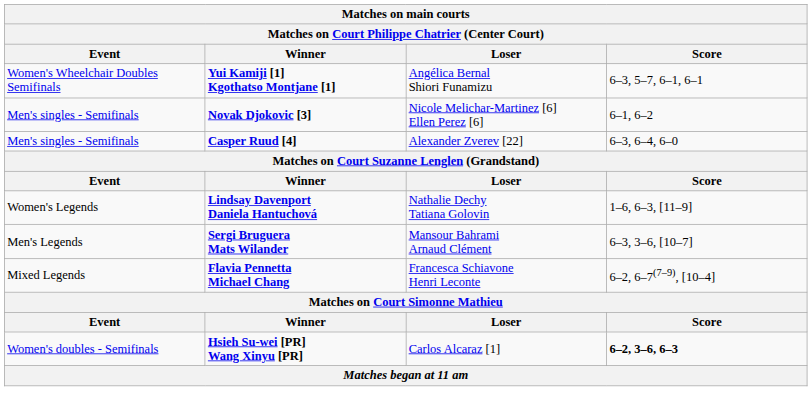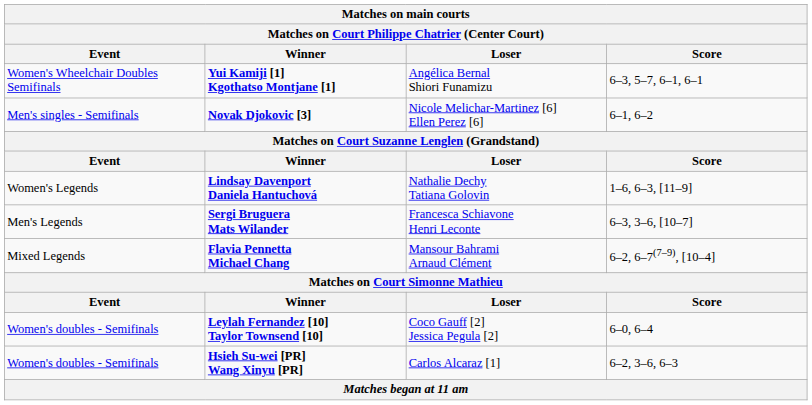 <table class="wikitable" style="margin:auto;">
 <tr>
 <th colspan=4 style=white-space:nowrap>Matches on main courts</th>
 </tr>
 <tr>
 <th colspan=4>Matches on <a href='#'>Court Philippe Chatrier</a> (Center Court)</th>
 </tr>
 <tr>
 <th width=250>Event</th>
 <th width=250>Winner</th>
 <th width=250>Loser</th>
 <th width=250>Score</th>
 </tr>
 <tr>
 <td><a href='#'>Women's Wheelchair Doubles Semifinals</a></td>
 <td><strong> <a href='#'>Yui Kamiji</a> [1] <br>  <a href='#'>Kgothatso Montjane</a> [1]</strong></td>
 <td> <a href='#'>Angélica Bernal</a> <br>  Shiori Funamizu</td>
 <td>6–3, 5–7, 6–1, 6–1</td>
 </tr>
 <tr>
 <td><a href='#'>Men's singles - Semifinals</a></td>
 <td><strong> <a href='#'>Novak Djokovic</a> [3]</strong></td>
 <td> <a href='#'>Nicole Melichar-Martinez</a> [6] <br>  <a href='#'>Ellen Perez</a> [6]</td>
 <td>6–1, 6–2</td>
 </tr>
 <tr>
-<td><a href='#'>Men's singles - Semifinals</a></td>
-<td><strong> <a href='#'>Casper Ruud</a> [4]</strong></td>
-<td> <a href='#'>Alexander Zverev</a> [22]</td>
-<td>6–3, 6–4, 6–0</td>
-</tr>
-<tr>
 <th colspan=4>Matches on <a href='#'>Court Suzanne Lenglen</a> (Grandstand)</th>
 </tr>
 <tr>
 <th width=250>Event</th>
 <th width=250>Winner</th>
 <th width=250>Loser</th>
 <th width=250>Score</th>
 </tr>
 <tr>
 <td>Women's Legends</td>
 <td><strong> <a href='#'>Lindsay Davenport</a> <br>  <a href='#'>Daniela Hantuchová</a></strong></td>
 <td> <a href='#'>Nathalie Dechy</a> <br>  <a href='#'>Tatiana Golovin</a></td>
 <td>1–6, 6–3, [11–9]</td>
 </tr>
 <tr>
 <td>Men's Legends</td>
 <td><strong> <a href='#'>Sergi Bruguera</a> <br>  <a href='#'>Mats Wilander</a></strong></td>
-<td> <a href='#'>Mansour Bahrami</a> <br>  <a href='#'>Arnaud Clément</a></td>
+<td> <a href='#'>Francesca Schiavone</a> <br>  <a href='#'>Henri Leconte</a></td>
 <td>6–3, 3–6, [10–7]</td>
 </tr>
 <tr>
 <td>Mixed Legends</td>
 <td><strong> <a href='#'>Flavia Pennetta</a> <br>  <a href='#'>Michael Chang</a></strong></td>
-<td> <a href='#'>Francesca Schiavone</a> <br>  <a href='#'>Henri Leconte</a></td>
+<td> <a href='#'>Mansour Bahrami</a> <br>  <a href='#'>Arnaud Clément</a></td>
 <td>6–2, 6–7<sup>(7–9)</sup>, [10–4]</td>
 </tr>
 <tr>
 <th colspan=4>Matches on <a href='#'>Court Simonne Mathieu</a></th>
 </tr>
 <tr>
 <th width=250>Event</th>
 <th width=250>Winner</th>
 <th width=250>Loser</th>
 <th width=250>Score</th>
 </tr>
 <tr>
 <td><a href='#'>Women's doubles - Semifinals</a></td>
+<td><strong> <a href='#'>Leylah Fernandez</a> [10] <br>  <a href='#'>Taylor Townsend</a> [10]</strong></td>
+<td> <a href='#'>Coco Gauff</a> [2] <br>  <a href='#'>Jessica Pegula</a> [2]</td>
+<td>6–0, 6–4</td>
+</tr>
+<tr>
+<td><a href='#'>Women's doubles - Semifinals</a></td>
 <td><strong> <a href='#'>Hsieh Su-wei</a> [PR] <br>  <a href='#'>Wang Xinyu</a> [PR]</strong></td>
 <td> <a href='#'>Carlos Alcaraz</a> [1]</td>
-<td><strong>6–2, 3–6, 6–3</strong></td>
+<td>6–2, 3–6, 6–3</td>
 </tr>
 <tr>
 <th colspan=4><em>Matches began at 11 am</em></th>
 </tr>
 </table>
